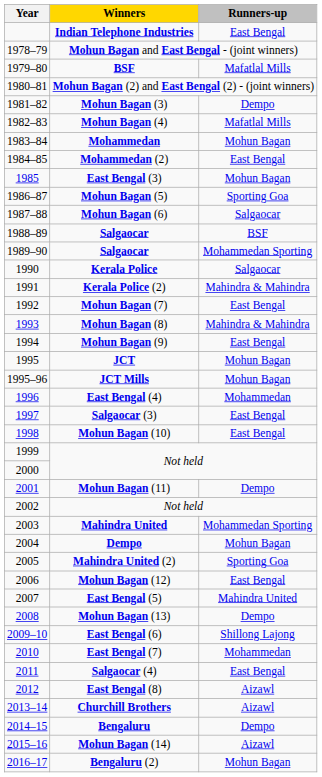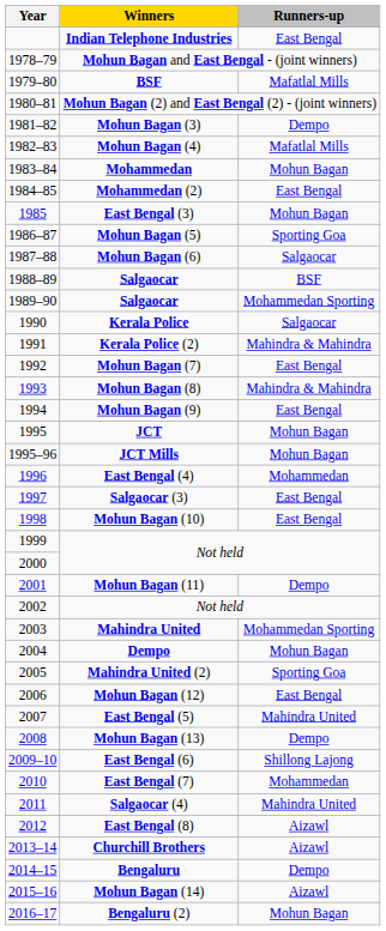 <table class="wikitable" style="text-align:center; ">
 <tr>
 <th>Year</th>
 <th style="background:gold">Winners</th>
 <th style="background:silver">Runners-up</th>
 </tr>
 <tr>
 <td></td>
 <td><strong><a href='#'>Indian Telephone Industries</a></strong></td>
 <td><a href='#'>East Bengal</a></td>
 </tr>
 <tr>
 <td>1978–79</td>
 <td colspan=2><strong><a href='#'>Mohun Bagan</a></strong> and <strong><a href='#'>East Bengal</a></strong> - (joint winners)</td>
 </tr>
 <tr>
 <td>1979–80</td>
 <td><strong><a href='#'>BSF</a></strong></td>
 <td><a href='#'>Mafatlal Mills </a></td>
 </tr>
 <tr>
 <td>1980–81</td>
 <td colspan=2><strong><a href='#'>Mohun Bagan</a></strong> (2) and <strong><a href='#'>East Bengal</a></strong> (2) - (joint winners)</td>
 </tr>
 <tr>
 <td>1981–82</td>
 <td><strong><a href='#'>Mohun Bagan</a></strong> (3)</td>
 <td><a href='#'>Dempo</a></td>
 </tr>
 <tr>
 <td>1982–83</td>
 <td><strong><a href='#'>Mohun Bagan</a></strong> (4)</td>
 <td><a href='#'>Mafatlal Mills</a></td>
 </tr>
 <tr>
 <td>1983–84</td>
 <td><strong><a href='#'>Mohammedan</a></strong></td>
 <td><a href='#'>Mohun Bagan</a></td>
 </tr>
 <tr>
 <td>1984–85</td>
 <td><strong><a href='#'>Mohammedan</a></strong> (2)</td>
 <td><a href='#'>East Bengal</a></td>
 </tr>
 <tr>
 <td><a href='#'>1985</a></td>
 <td><strong><a href='#'>East Bengal</a></strong> (3)</td>
 <td><a href='#'>Mohun Bagan</a></td>
 </tr>
 <tr>
 <td>1986–87</td>
 <td><strong><a href='#'>Mohun Bagan</a></strong> (5)</td>
 <td><a href='#'>Sporting Goa</a></td>
 </tr>
 <tr>
 <td>1987–88</td>
 <td><strong><a href='#'>Mohun Bagan</a></strong> (6)</td>
 <td><a href='#'>Salgaocar</a></td>
 </tr>
 <tr>
 <td>1988–89</td>
 <td><strong><a href='#'>Salgaocar</a></strong></td>
 <td><a href='#'>BSF</a></td>
 </tr>
 <tr>
 <td>1989–90</td>
 <td><strong><a href='#'>Salgaocar</a></strong></td>
 <td><a href='#'>Mohammedan Sporting</a></td>
 </tr>
 <tr>
 <td>1990</td>
 <td><strong><a href='#'>Kerala Police</a></strong></td>
 <td><a href='#'>Salgaocar</a></td>
 </tr>
 <tr>
 <td>1991</td>
 <td><strong><a href='#'>Kerala Police</a></strong> (2)</td>
 <td><a href='#'>Mahindra & Mahindra</a></td>
 </tr>
 <tr>
 <td>1992</td>
 <td><strong><a href='#'>Mohun Bagan</a></strong> (7)</td>
 <td><a href='#'>East Bengal</a></td>
 </tr>
 <tr>
 <td><a href='#'>1993</a></td>
 <td><strong><a href='#'>Mohun Bagan</a></strong> (8)</td>
 <td><a href='#'>Mahindra & Mahindra</a></td>
 </tr>
 <tr>
 <td>1994</td>
 <td><strong><a href='#'>Mohun Bagan</a></strong> (9)</td>
 <td><a href='#'>East Bengal</a></td>
 </tr>
 <tr>
 <td>1995</td>
 <td><strong><a href='#'>JCT</a></strong></td>
 <td><a href='#'>Mohun Bagan</a></td>
 </tr>
 <tr>
 <td>1995–96</td>
 <td><strong><a href='#'>JCT Mills</a></strong></td>
 <td><a href='#'>Mohun Bagan</a></td>
 </tr>
 <tr>
 <td><a href='#'>1996</a></td>
 <td><strong><a href='#'>East Bengal</a></strong> (4)</td>
 <td><a href='#'>Mohammedan</a></td>
 </tr>
 <tr>
 <td><a href='#'>1997</a></td>
 <td><strong><a href='#'>Salgaocar</a></strong> (3)</td>
 <td><a href='#'>East Bengal</a></td>
 </tr>
 <tr>
 <td><a href='#'>1998</a></td>
 <td><strong><a href='#'>Mohun Bagan</a></strong> (10)</td>
 <td><a href='#'>East Bengal</a></td>
 </tr>
 <tr>
 <td>1999</td>
 <td colspan="2" rowspan="2"><em>Not held</em></td>
 </tr>
 <tr>
 <td>2000</td>
 </tr>
 <tr>
 <td><a href='#'>2001</a></td>
 <td><strong><a href='#'>Mohun Bagan</a></strong> (11)</td>
 <td><a href='#'>Dempo</a></td>
 </tr>
 <tr>
 <td>2002</td>
 <td colspan="2"><em>Not held</em></td>
 </tr>
 <tr>
 <td>2003</td>
 <td><strong><a href='#'>Mahindra United</a></strong></td>
 <td><a href='#'>Mohammedan Sporting</a></td>
 </tr>
 <tr>
 <td>2004</td>
 <td><strong><a href='#'>Dempo</a></strong></td>
 <td><a href='#'>Mohun Bagan</a></td>
 </tr>
 <tr>
 <td>2005</td>
 <td><strong><a href='#'>Mahindra United</a></strong> (2)</td>
 <td><a href='#'>Sporting Goa</a></td>
 </tr>
 <tr>
 <td>2006</td>
 <td><strong><a href='#'>Mohun Bagan</a></strong> (12)</td>
 <td><a href='#'>East Bengal</a></td>
 </tr>
 <tr>
 <td>2007</td>
 <td><strong><a href='#'>East Bengal</a></strong> (5)</td>
 <td><a href='#'>Mahindra United</a></td>
 </tr>
 <tr>
 <td><a href='#'>2008</a></td>
 <td><strong><a href='#'>Mohun Bagan</a></strong> (13)</td>
 <td><a href='#'>Dempo</a></td>
 </tr>
 <tr>
 <td><a href='#'>2009–10</a></td>
 <td><strong><a href='#'>East Bengal</a></strong> (6)</td>
 <td><a href='#'>Shillong Lajong</a></td>
 </tr>
 <tr>
 <td><a href='#'>2010</a></td>
 <td><strong><a href='#'>East Bengal</a></strong> (7)</td>
 <td><a href='#'>Mohammedan</a></td>
 </tr>
 <tr>
 <td><a href='#'>2011</a></td>
 <td><strong><a href='#'>Salgaocar</a></strong> (4)</td>
-<td><a href='#'>East Bengal</a></td>
+<td><a href='#'>Mahindra United</a></td>
 </tr>
 <tr>
 <td><a href='#'>2012</a></td>
 <td><strong><a href='#'>East Bengal</a></strong> (8)</td>
 <td><a href='#'>Aizawl</a></td>
 </tr>
 <tr>
 <td><a href='#'>2013–14</a></td>
 <td><strong><a href='#'>Churchill Brothers</a></strong></td>
 <td><a href='#'>Aizawl</a></td>
 </tr>
 <tr>
 <td><a href='#'>2014–15</a></td>
 <td><strong><a href='#'>Bengaluru</a></strong></td>
 <td><a href='#'>Dempo</a></td>
 </tr>
 <tr>
 <td><a href='#'>2015–16</a></td>
 <td><strong><a href='#'>Mohun Bagan</a></strong> (14)</td>
 <td><a href='#'>Aizawl</a></td>
 </tr>
 <tr>
 <td><a href='#'>2016–17</a></td>
 <td><strong><a href='#'>Bengaluru</a></strong> (2)</td>
 <td><a href='#'>Mohun Bagan</a></td>
 </tr>
 </table>
